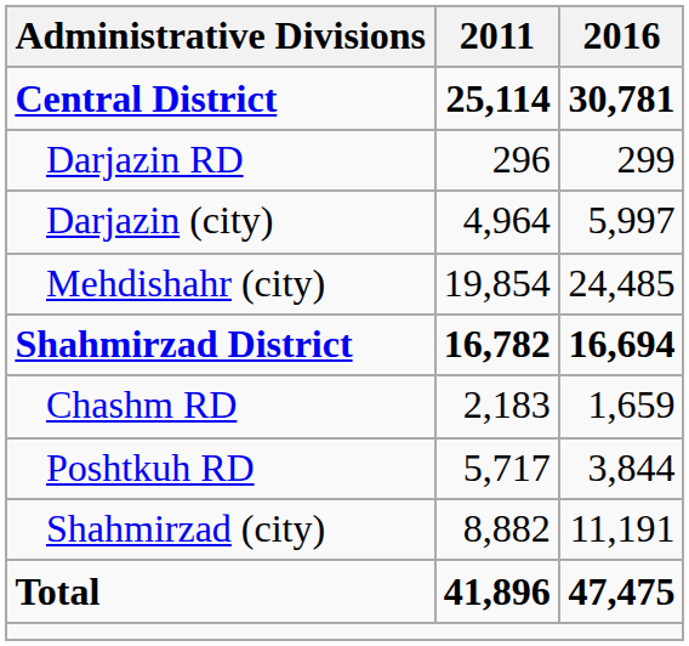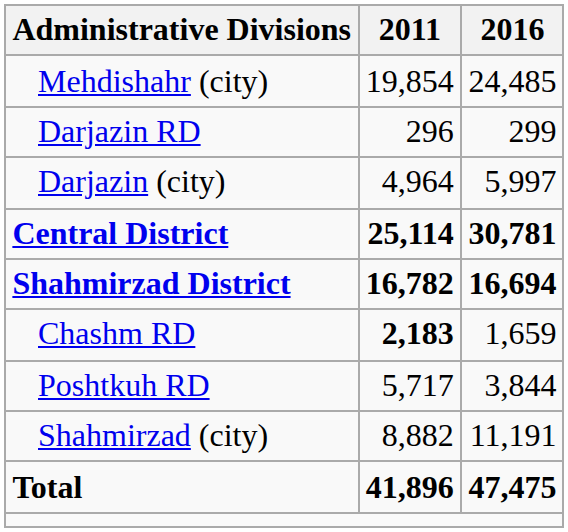 <table class="wikitable">
 <tr>
 <th>Administrative Divisions</th>
 <th>2011</th>
 <th>2016</th>
 </tr>
 <tr>
-<td><strong><a href='#'>Central District</a></strong></td>
-<td style="text-align: right;"><strong>25,114</strong></td>
-<td style="text-align: right;"><strong>30,781</strong></td>
+<td style="padding-left: 1em;"><a href='#'>Mehdishahr</a> (city)</td>
+<td style="text-align: right;">19,854</td>
+<td style="text-align: right;">24,485</td>
 </tr>
 <tr>
 <td style="padding-left: 1em;"><a href='#'>Darjazin RD</a></td>
 <td style="text-align: right;">296</td>
 <td style="text-align: right;">299</td>
 </tr>
 <tr>
 <td style="padding-left: 1em;"><a href='#'>Darjazin</a> (city)</td>
 <td style="text-align: right;">4,964</td>
 <td style="text-align: right;">5,997</td>
 </tr>
 <tr>
-<td style="padding-left: 1em;"><a href='#'>Mehdishahr</a> (city)</td>
-<td style="text-align: right;">19,854</td>
-<td style="text-align: right;">24,485</td>
+<td><strong><a href='#'>Central District</a></strong></td>
+<td style="text-align: right;"><strong>25,114</strong></td>
+<td style="text-align: right;"><strong>30,781</strong></td>
 </tr>
 <tr>
 <td><strong><a href='#'>Shahmirzad District</a></strong></td>
 <td style="text-align: right;"><strong>16,782</strong></td>
 <td style="text-align: right;"><strong>16,694</strong></td>
 </tr>
 <tr>
 <td style="padding-left: 1em;"><a href='#'>Chashm RD</a></td>
-<td style="text-align: right;">2,183</td>
+<td style="text-align: right;"><strong>2,183</strong></td>
 <td style="text-align: right;">1,659</td>
 </tr>
 <tr>
 <td style="padding-left: 1em;"><a href='#'>Poshtkuh RD</a></td>
 <td style="text-align: right;">5,717</td>
 <td style="text-align: right;">3,844</td>
 </tr>
 <tr>
 <td style="padding-left: 1em;"><a href='#'>Shahmirzad</a> (city)</td>
 <td style="text-align: right;">8,882</td>
 <td style="text-align: right;">11,191</td>
 </tr>
 <tr>
 <td><strong>Total</strong></td>
 <td style="text-align: right;"><strong>41,896</strong></td>
 <td style="text-align: right;"><strong>47,475</strong></td>
 </tr>
 <tr>
 <td colspan=3></td>
 </tr>
 </table>
